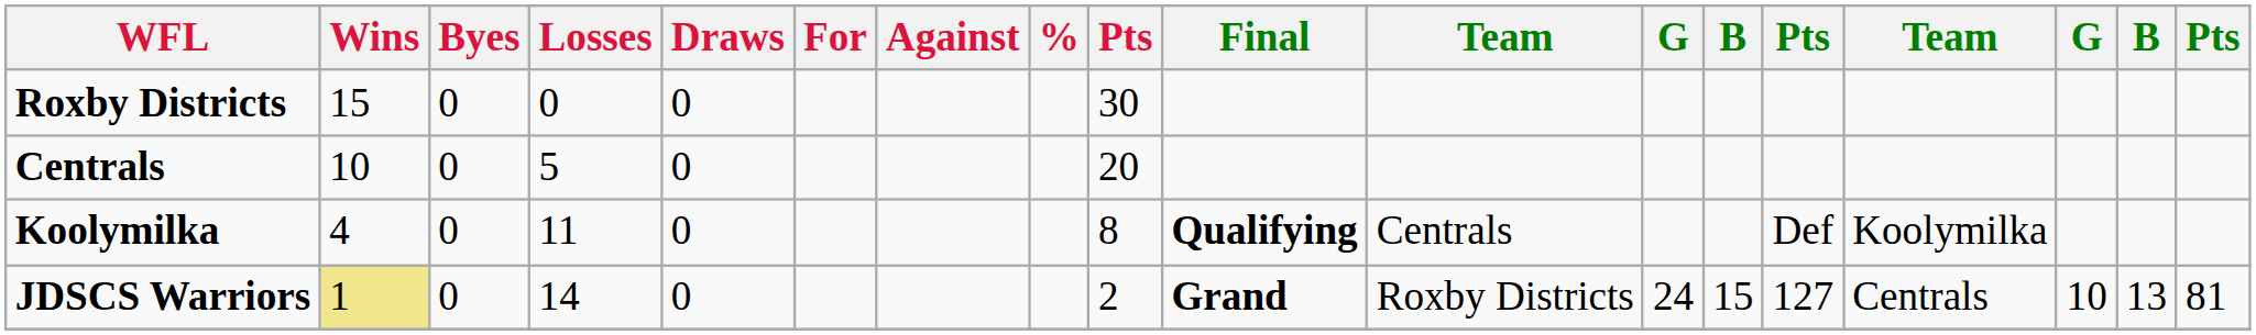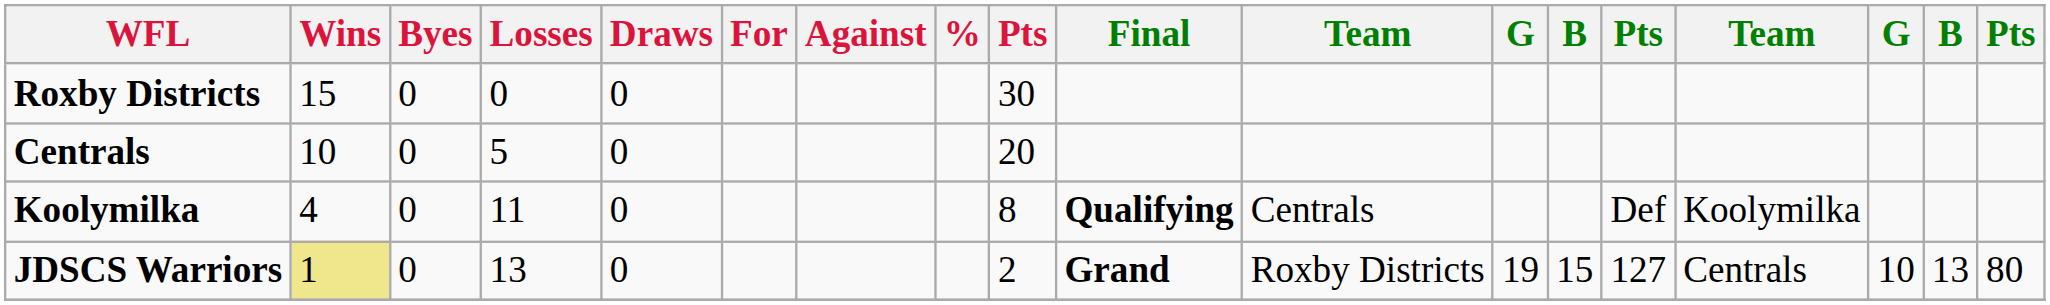 <table class="wikitable">
 <tr>
 <th style="color:crimson">WFL</th>
 <th style="color:crimson">Wins</th>
 <th style="color:crimson">Byes</th>
 <th style="color:crimson">Losses</th>
 <th style="color:crimson">Draws</th>
 <th style="color:crimson">For</th>
 <th style="color:crimson">Against</th>
 <th style="color:crimson">%</th>
 <th style="color:crimson">Pts</th>
 <th style="color:green">Final</th>
 <th style="color:green">Team</th>
 <th style="color:green">G</th>
 <th style="color:green">B</th>
 <th style="color:green">Pts</th>
 <th style="color:green">Team</th>
 <th style="color:green">G</th>
 <th style="color:green">B</th>
 <th style="color:green">Pts</th>
 </tr>
 <tr>
 <td><strong>	Roxby Districts	</strong></td>
 <td>15</td>
 <td>0</td>
 <td>0</td>
 <td>0</td>
 <td></td>
 <td></td>
 <td></td>
 <td>30</td>
 <td></td>
 <td></td>
 <td></td>
 <td></td>
 <td></td>
 <td></td>
 <td></td>
 <td></td>
 <td></td>
 </tr>
 <tr>
 <td><strong>	Centrals	</strong></td>
 <td>10</td>
 <td>0</td>
 <td>5</td>
 <td>0</td>
 <td></td>
 <td></td>
 <td></td>
 <td>20</td>
 <td></td>
 <td></td>
 <td></td>
 <td></td>
 <td></td>
 <td></td>
 <td></td>
 <td></td>
 <td></td>
 </tr>
 <tr>
 <td><strong>	Koolymilka	</strong></td>
 <td>4</td>
 <td>0</td>
 <td>11</td>
 <td>0</td>
 <td></td>
 <td></td>
 <td></td>
 <td>8</td>
 <td><strong>Qualifying</strong></td>
 <td>Centrals</td>
 <td></td>
 <td></td>
 <td>Def</td>
 <td>Koolymilka</td>
 <td></td>
 <td></td>
 <td></td>
 </tr>
 <tr>
 <td><strong>	JDSCS Warriors	</strong></td>
 <td style="background: khaki;">1</td>
 <td>0</td>
-<td>14</td>
+<td>13</td>
 <td>0</td>
 <td></td>
 <td></td>
 <td></td>
 <td>2</td>
 <td><strong>Grand</strong></td>
 <td>Roxby Districts</td>
-<td>24</td>
+<td>19</td>
 <td>15</td>
 <td>127</td>
 <td>Centrals</td>
 <td>10</td>
 <td>13</td>
-<td>81</td>
+<td>80</td>
 </tr>
 <tr>
 </tr>
 </table>
